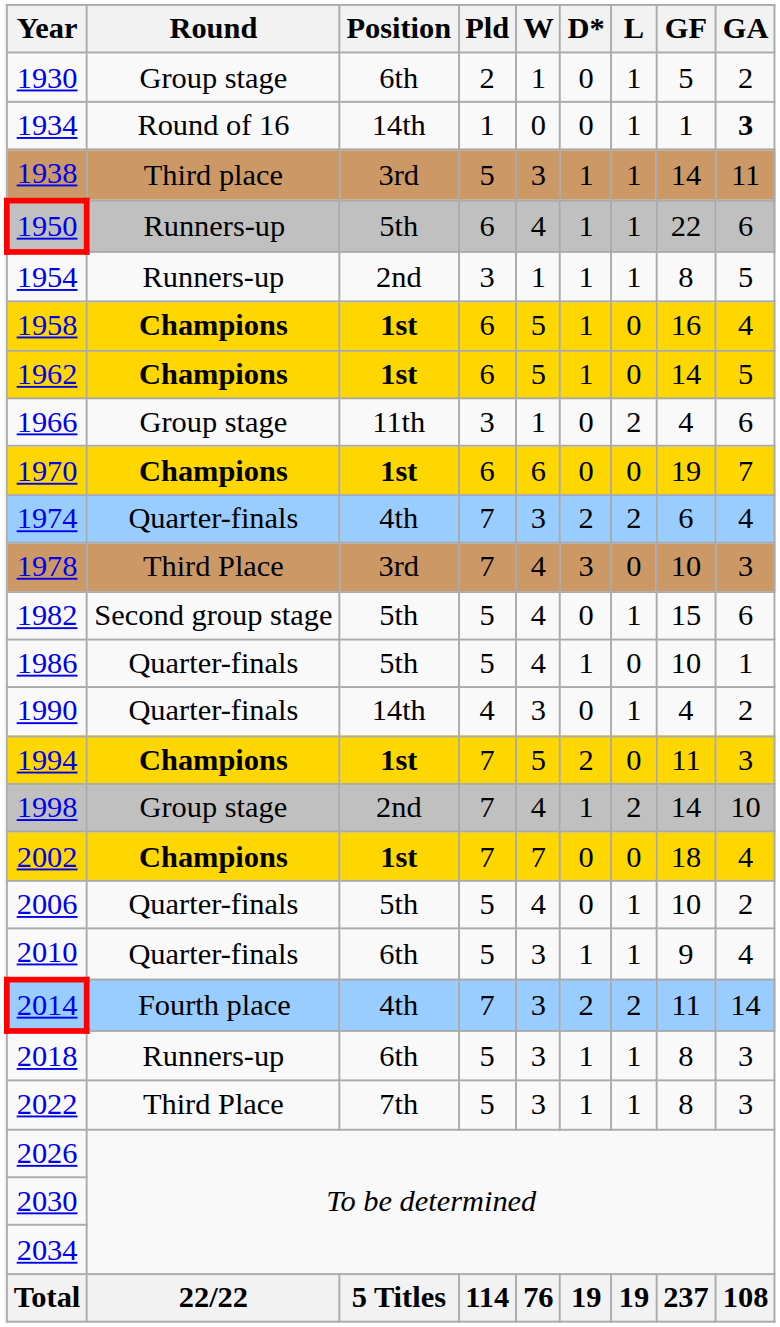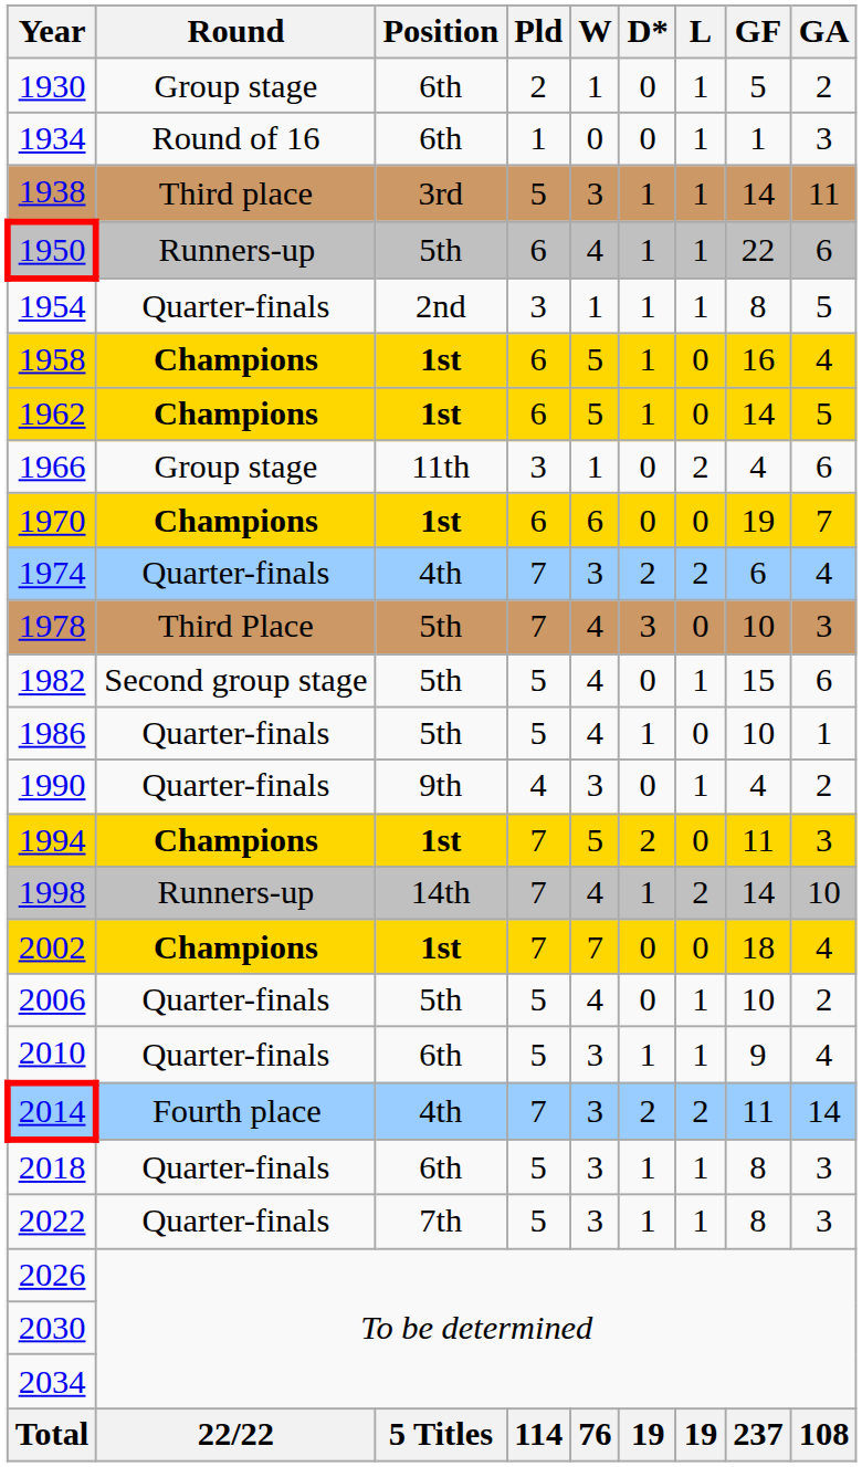 <table class="wikitable sortable" style="text-align:center">
 <tr>
 <th>Year</th>
 <th>Round</th>
 <th>Position</th>
 <th>Pld</th>
 <th>W</th>
 <th>D*</th>
 <th>L</th>
 <th>GF</th>
 <th>GA</th>
 </tr>
 <tr>
 <td> <a href='#'>1930</a></td>
 <td>Group stage</td>
 <td>6th</td>
 <td>2</td>
 <td>1</td>
 <td>0</td>
 <td>1</td>
 <td>5</td>
 <td>2</td>
 </tr>
 <tr>
 <td> <a href='#'>1934</a></td>
 <td>Round of 16</td>
-<td>14th</td>
+<td>6th</td>
 <td>1</td>
 <td>0</td>
 <td>0</td>
 <td>1</td>
 <td>1</td>
-<td><strong>3</strong></td>
+<td>3</td>
 </tr>
 <tr bgcolor=cc9966>
 <td> <a href='#'>1938</a></td>
 <td>Third place</td>
 <td>3rd</td>
 <td>5</td>
 <td>3</td>
 <td>1</td>
 <td>1</td>
 <td>14</td>
 <td>11</td>
 </tr>
 <tr bgcolor=Silver>
 <td style="border: 3px solid red"> <a href='#'>1950</a></td>
 <td>Runners-up</td>
 <td>5th</td>
 <td>6</td>
 <td>4</td>
 <td>1</td>
 <td>1</td>
 <td>22</td>
 <td>6</td>
 </tr>
 <tr>
 <td> <a href='#'>1954</a></td>
-<td>Runners-up</td>
+<td>Quarter-finals</td>
 <td>2nd</td>
 <td>3</td>
 <td>1</td>
 <td>1</td>
 <td>1</td>
 <td>8</td>
 <td>5</td>
 </tr>
 <tr bgcolor=Gold>
 <td> <a href='#'>1958</a></td>
 <td><strong>Champions</strong></td>
 <td><strong>1st</strong></td>
 <td>6</td>
 <td>5</td>
 <td>1</td>
 <td>0</td>
 <td>16</td>
 <td>4</td>
 </tr>
 <tr bgcolor=Gold>
 <td> <a href='#'>1962</a></td>
 <td><strong>Champions</strong></td>
 <td><strong>1st</strong></td>
 <td>6</td>
 <td>5</td>
 <td>1</td>
 <td>0</td>
 <td>14</td>
 <td>5</td>
 </tr>
 <tr>
 <td> <a href='#'>1966</a></td>
 <td>Group stage</td>
 <td>11th</td>
 <td>3</td>
 <td>1</td>
 <td>0</td>
 <td>2</td>
 <td>4</td>
 <td>6</td>
 </tr>
 <tr bgcolor=Gold>
 <td> <a href='#'>1970</a></td>
 <td><strong>Champions</strong></td>
 <td><strong>1st</strong></td>
 <td>6</td>
 <td>6</td>
 <td>0</td>
 <td>0</td>
 <td>19</td>
 <td>7</td>
 </tr>
 <tr bgcolor="#9acdff">
 <td> <a href='#'>1974</a></td>
 <td>Quarter-finals</td>
 <td>4th</td>
 <td>7</td>
 <td>3</td>
 <td>2</td>
 <td>2</td>
 <td>6</td>
 <td>4</td>
 </tr>
 <tr bgcolor=cc9966>
 <td> <a href='#'>1978</a></td>
 <td>Third Place</td>
-<td>3rd</td>
+<td>5th</td>
 <td>7</td>
 <td>4</td>
 <td>3</td>
 <td>0</td>
 <td>10</td>
 <td>3</td>
 </tr>
 <tr>
 <td> <a href='#'>1982</a></td>
 <td>Second group stage</td>
 <td>5th</td>
 <td>5</td>
 <td>4</td>
 <td>0</td>
 <td>1</td>
 <td>15</td>
 <td>6</td>
 </tr>
 <tr>
 <td> <a href='#'>1986</a></td>
 <td>Quarter-finals</td>
 <td>5th</td>
 <td>5</td>
 <td>4</td>
 <td>1</td>
 <td>0</td>
 <td>10</td>
 <td>1</td>
 </tr>
 <tr>
 <td> <a href='#'>1990</a></td>
 <td>Quarter-finals</td>
-<td>14th</td>
+<td>9th</td>
 <td>4</td>
 <td>3</td>
 <td>0</td>
 <td>1</td>
 <td>4</td>
 <td>2</td>
 </tr>
 <tr bgcolor=Gold>
 <td> <a href='#'>1994</a></td>
 <td><strong>Champions</strong></td>
 <td><strong>1st</strong></td>
 <td>7</td>
 <td>5</td>
 <td>2</td>
 <td>0</td>
 <td>11</td>
 <td>3</td>
 </tr>
 <tr bgcolor=Silver>
 <td> <a href='#'>1998</a></td>
-<td>Group stage</td>
-<td>2nd</td>
+<td>Runners-up</td>
+<td>14th</td>
 <td>7</td>
 <td>4</td>
 <td>1</td>
 <td>2</td>
 <td>14</td>
 <td>10</td>
 </tr>
 <tr bgcolor=Gold>
 <td> <a href='#'>2002</a></td>
 <td><strong>Champions</strong></td>
 <td><strong>1st</strong></td>
 <td>7</td>
 <td>7</td>
 <td>0</td>
 <td>0</td>
 <td>18</td>
 <td>4</td>
 </tr>
 <tr>
 <td> <a href='#'>2006</a></td>
 <td>Quarter-finals</td>
 <td>5th</td>
 <td>5</td>
 <td>4</td>
 <td>0</td>
 <td>1</td>
 <td>10</td>
 <td>2</td>
 </tr>
 <tr>
 <td> <a href='#'>2010</a></td>
 <td>Quarter-finals</td>
 <td>6th</td>
 <td>5</td>
 <td>3</td>
 <td>1</td>
 <td>1</td>
 <td>9</td>
 <td>4</td>
 </tr>
 <tr bgcolor="#9acdff">
 <td style="border: 3px solid red"> <a href='#'>2014</a></td>
 <td>Fourth place</td>
 <td>4th</td>
 <td>7</td>
 <td>3</td>
 <td>2</td>
 <td>2</td>
 <td>11</td>
 <td>14</td>
 </tr>
 <tr>
 <td> <a href='#'>2018</a></td>
-<td>Runners-up</td>
+<td>Quarter-finals</td>
 <td>6th</td>
 <td>5</td>
 <td>3</td>
 <td>1</td>
 <td>1</td>
 <td>8</td>
 <td>3</td>
 </tr>
 <tr>
 <td> <a href='#'>2022</a></td>
-<td>Third Place</td>
+<td>Quarter-finals</td>
 <td>7th</td>
 <td>5</td>
 <td>3</td>
 <td>1</td>
 <td>1</td>
 <td>8</td>
 <td>3</td>
 </tr>
 <tr>
 <td> <a href='#'>2026</a></td>
 <td colspan=8 rowspan=3><em>To be determined</em></td>
 </tr>
 <tr>
 <td> <a href='#'>2030</a></td>
 </tr>
 <tr>
 <td> <a href='#'>2034</a></td>
 </tr>
 <tr>
 <th><strong>Total</strong></th>
 <th><strong>22/22</strong></th>
 <th><strong>5 Titles</strong></th>
 <th>114</th>
 <th>76</th>
 <th>19</th>
 <th>19</th>
 <th>237</th>
 <th>108</th>
 </tr>
 </table>
